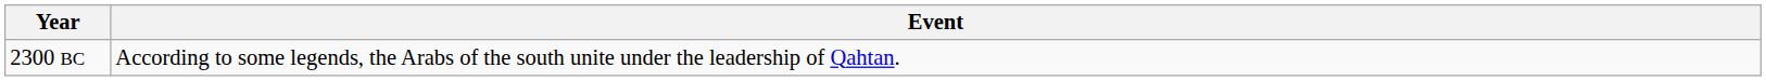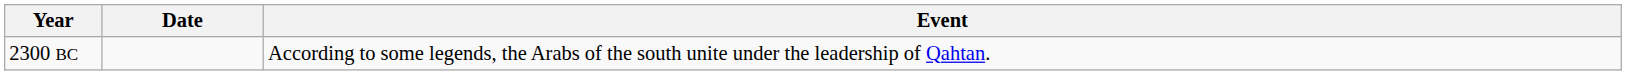 <table class="wikitable" width="100%">
 <tr>
 <th style="width:6%">Year</th>
+<th style="width:10%">Date</th>
 <th>Event</th>
 </tr>
 <tr>
 <td>2300 <small>BC</small></td>
+<td></td>
 <td>According to some legends, the Arabs of the south unite under the leadership of <a href='#'>Qahtan</a>.</td>
 </tr>
 </table>
